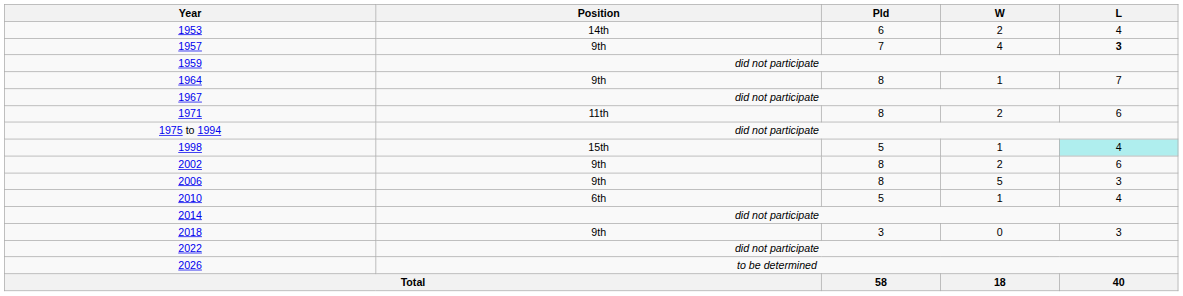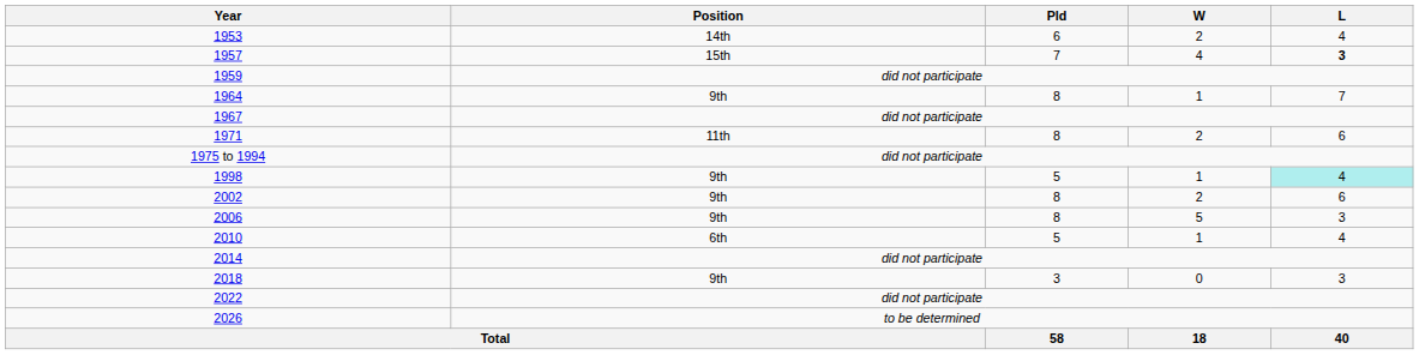 <table class="wikitable" width=80% style="text-align: center;font-size:90%;">
 <tr>
 <th width=25%>Year</th>
 <th width=30%>Position</th>
 <th width=8%>Pld</th>
 <th width=8%>W</th>
 <th width=8%>L</th>
 </tr>
 <tr>
 <td> <a href='#'>1953</a></td>
 <td>14th</td>
 <td>6</td>
 <td>2</td>
 <td>4</td>
 </tr>
 <tr>
 <td> <a href='#'>1957</a></td>
-<td>9th</td>
+<td>15th</td>
 <td>7</td>
 <td>4</td>
 <td><strong>3</strong></td>
 </tr>
 <tr>
 <td> <a href='#'>1959</a></td>
 <td colspan=4><em>did not participate</em></td>
 </tr>
 <tr>
 <td> <a href='#'>1964</a></td>
 <td>9th</td>
 <td>8</td>
 <td>1</td>
 <td>7</td>
 </tr>
 <tr>
 <td> <a href='#'>1967</a></td>
 <td colspan=4><em>did not participate</em></td>
 </tr>
 <tr>
 <td> <a href='#'>1971</a></td>
 <td>11th</td>
 <td>8</td>
 <td>2</td>
 <td>6</td>
 </tr>
 <tr>
 <td><a href='#'>1975</a> to <a href='#'>1994</a></td>
 <td colspan=4><em>did not participate</em></td>
 </tr>
 <tr>
 <td> <a href='#'>1998</a></td>
-<td>15th</td>
+<td>9th</td>
 <td>5</td>
 <td>1</td>
 <td style="background: paleturquoise;">4</td>
 </tr>
 <tr>
 <td> <a href='#'>2002</a></td>
 <td>9th</td>
 <td>8</td>
 <td>2</td>
 <td>6</td>
 </tr>
 <tr>
 <td> <a href='#'>2006</a></td>
 <td>9th</td>
 <td>8</td>
 <td>5</td>
 <td>3</td>
 </tr>
 <tr>
 <td> <a href='#'>2010</a></td>
 <td>6th</td>
 <td>5</td>
 <td>1</td>
 <td>4</td>
 </tr>
 <tr>
 <td> <a href='#'>2014</a></td>
 <td colspan=4><em>did not participate</em></td>
 </tr>
 <tr>
 <td> <a href='#'>2018</a></td>
 <td>9th</td>
 <td>3</td>
 <td>0</td>
 <td>3</td>
 </tr>
 <tr>
 <td> <a href='#'>2022</a></td>
 <td colspan=4><em>did not participate</em></td>
 </tr>
 <tr>
 <td> <a href='#'>2026</a></td>
 <td colspan=4><em>to be determined</em></td>
 </tr>
 <tr>
 <th colspan=2>Total</th>
 <th>58</th>
 <th>18</th>
 <th>40</th>
 </tr>
 </table>
